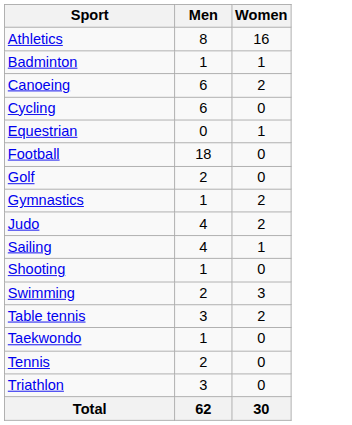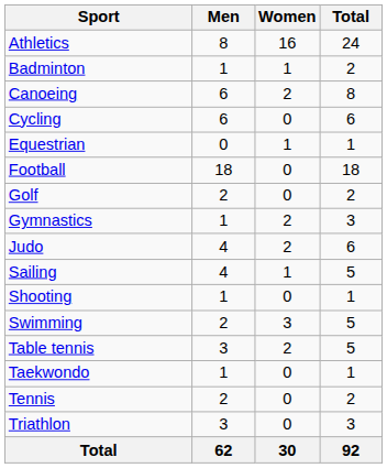 <table class="wikitable sortable" style="text-align:center;">
 <tr>
 <th width=180>Sport</th>
 <th width=55>Men</th>
 <th width=55>Women</th>
+<th width=55>Total</th>
 </tr>
 <tr>
 <td align=left><a href='#'>Athletics</a></td>
 <td>8</td>
 <td>16</td>
+<td>24</td>
 </tr>
 <tr>
 <td align=left><a href='#'>Badminton</a></td>
 <td>1</td>
 <td>1</td>
+<td>2</td>
 </tr>
 <tr>
 <td align=left><a href='#'>Canoeing</a></td>
 <td>6</td>
 <td>2</td>
+<td>8</td>
 </tr>
 <tr>
 <td align=left><a href='#'>Cycling</a></td>
 <td>6</td>
 <td>0</td>
+<td>6</td>
 </tr>
 <tr>
 <td align=left><a href='#'>Equestrian</a></td>
 <td>0</td>
+<td>1</td>
 <td>1</td>
 </tr>
 <tr>
 <td align=left><a href='#'>Football</a></td>
 <td>18</td>
 <td>0</td>
+<td>18</td>
 </tr>
 <tr>
 <td align=left><a href='#'>Golf</a></td>
 <td>2</td>
 <td>0</td>
+<td>2</td>
 </tr>
 <tr>
 <td align=left><a href='#'>Gymnastics</a></td>
 <td>1</td>
 <td>2</td>
+<td>3</td>
 </tr>
 <tr>
 <td align=left><a href='#'>Judo</a></td>
 <td>4</td>
 <td>2</td>
+<td>6</td>
 </tr>
 <tr>
 <td align=left><a href='#'>Sailing</a></td>
 <td>4</td>
 <td>1</td>
+<td>5</td>
 </tr>
 <tr>
 <td align=left><a href='#'>Shooting</a></td>
 <td>1</td>
 <td>0</td>
+<td>1</td>
 </tr>
 <tr>
 <td align=left><a href='#'>Swimming</a></td>
 <td>2</td>
 <td>3</td>
+<td>5</td>
 </tr>
 <tr>
 <td align=left><a href='#'>Table tennis</a></td>
 <td>3</td>
 <td>2</td>
+<td>5</td>
 </tr>
 <tr>
 <td align=left><a href='#'>Taekwondo</a></td>
 <td>1</td>
 <td>0</td>
+<td>1</td>
 </tr>
 <tr>
 <td align=left><a href='#'>Tennis</a></td>
 <td>2</td>
 <td>0</td>
+<td>2</td>
 </tr>
 <tr>
 <td align=left><a href='#'>Triathlon</a></td>
 <td>3</td>
 <td>0</td>
+<td>3</td>
 </tr>
 <tr>
 <th>Total</th>
 <th>62</th>
 <th>30</th>
+<th>92</th>
 </tr>
 </table>
